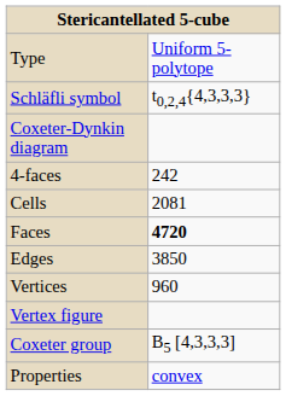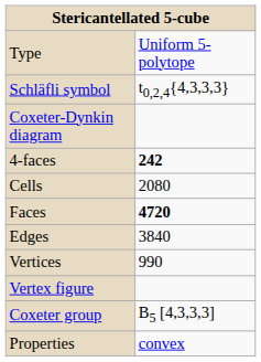 <table class="wikitable" style="float:right; margin-left:8px; width:250px">
 <tr>
 <td bgcolor=#e7dcc3 align=center colspan=3><strong>Stericantellated 5-cube</strong></td>
 </tr>
 <tr>
 <td bgcolor=#e7dcc3>Type</td>
 <td colspan=2><a href='#'>Uniform 5-polytope</a></td>
 </tr>
 <tr>
 <td bgcolor=#e7dcc3><a href='#'>Schläfli symbol</a></td>
 <td colspan=2>t<sub>0,2,4</sub>{4,3,3,3}</td>
 </tr>
 <tr>
 <td bgcolor=#e7dcc3><a href='#'>Coxeter-Dynkin diagram</a></td>
 <td colspan=2><br></td>
 </tr>
 <tr>
 <td bgcolor=#e7dcc3>4-faces</td>
-<td>242</td>
+<td><strong>242</strong></td>
 </tr>
 <tr>
 <td bgcolor=#e7dcc3>Cells</td>
-<td>2081</td>
+<td>2080</td>
 </tr>
 <tr>
 <td bgcolor=#e7dcc3>Faces</td>
 <td><strong>4720</strong></td>
 </tr>
 <tr>
 <td bgcolor=#e7dcc3>Edges</td>
-<td>3850</td>
+<td>3840</td>
 </tr>
 <tr>
 <td bgcolor=#e7dcc3>Vertices</td>
-<td>960</td>
+<td>990</td>
 </tr>
 <tr>
 <td bgcolor=#e7dcc3><a href='#'>Vertex figure</a></td>
 <td colspan=2></td>
 </tr>
 <tr>
 <td bgcolor=#e7dcc3><a href='#'>Coxeter group</a></td>
 <td colspan=2>B<sub>5</sub> [4,3,3,3]</td>
 </tr>
 <tr>
 <td bgcolor=#e7dcc3>Properties</td>
 <td colspan=2><a href='#'>convex</a></td>
 </tr>
 </table>
